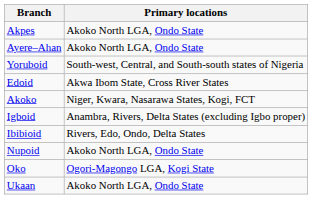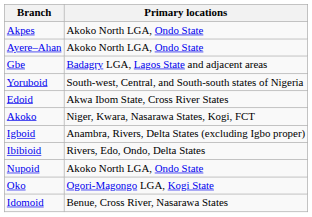 <table class="wikitable">
 <tr>
 <th>Branch</th>
 <th>Primary locations</th>
 </tr>
 <tr>
 <td><a href='#'>Akpes</a></td>
 <td>Akoko North LGA, <a href='#'>Ondo State</a></td>
 </tr>
 <tr>
 <td><a href='#'>Ayere–Ahan</a></td>
 <td>Akoko North LGA, <a href='#'>Ondo State</a></td>
+</tr>
+<tr>
+<td><a href='#'>Gbe</a></td>
+<td><a href='#'>Badagry</a> LGA, <a href='#'>Lagos State</a> and adjacent areas</td>
 </tr>
 <tr>
 <td><a href='#'>Yoruboid</a></td>
 <td>South-west, Central, and South-south states of Nigeria</td>
 </tr>
 <tr>
 <td><a href='#'>Edoid</a></td>
 <td>Akwa Ibom State, Cross River States</td>
 </tr>
 <tr>
 <td><a href='#'>Akoko</a></td>
 <td>Niger, Kwara, Nasarawa States, Kogi, FCT</td>
 </tr>
 <tr>
 <td><a href='#'>Igboid</a></td>
 <td>Anambra, Rivers, Delta States (excluding Igbo proper)</td>
 </tr>
 <tr>
 <td><a href='#'>Ibibioid</a></td>
 <td>Rivers, Edo, Ondo, Delta States</td>
 </tr>
 <tr>
 <td><a href='#'>Nupoid</a></td>
 <td>Akoko North LGA, <a href='#'>Ondo State</a></td>
 </tr>
 <tr>
 <td><a href='#'>Oko</a></td>
 <td><a href='#'>Ogori-Magongo</a> LGA, <a href='#'>Kogi State</a></td>
 </tr>
 <tr>
-<td><a href='#'>Ukaan</a></td>
-<td>Akoko North LGA, <a href='#'>Ondo State</a></td>
+<td><a href='#'>Idomoid</a></td>
+<td>Benue, Cross River, Nasarawa States</td>
 </tr>
 </table>
